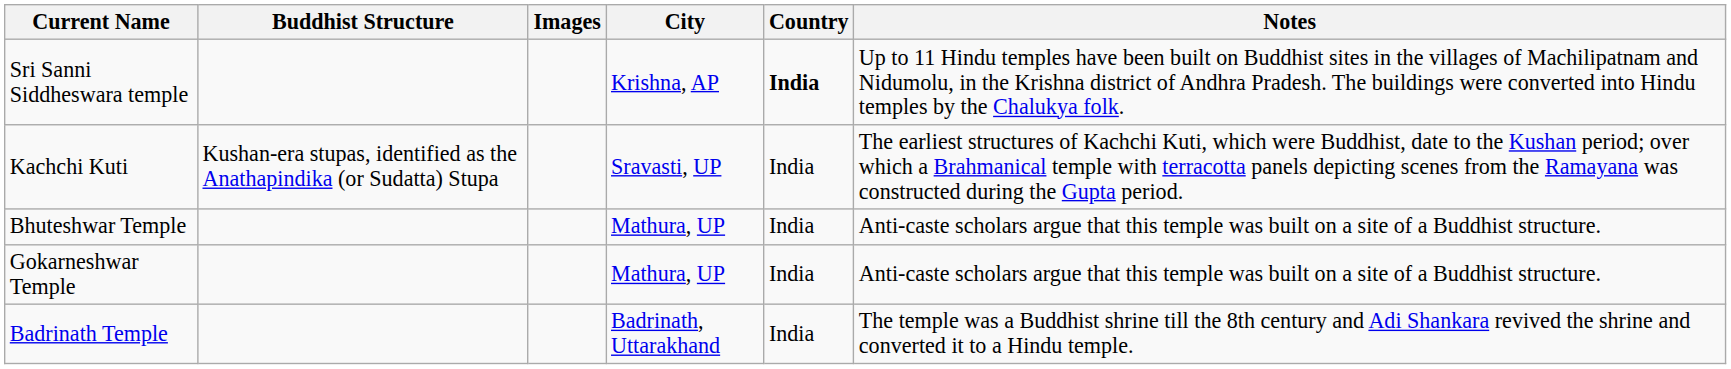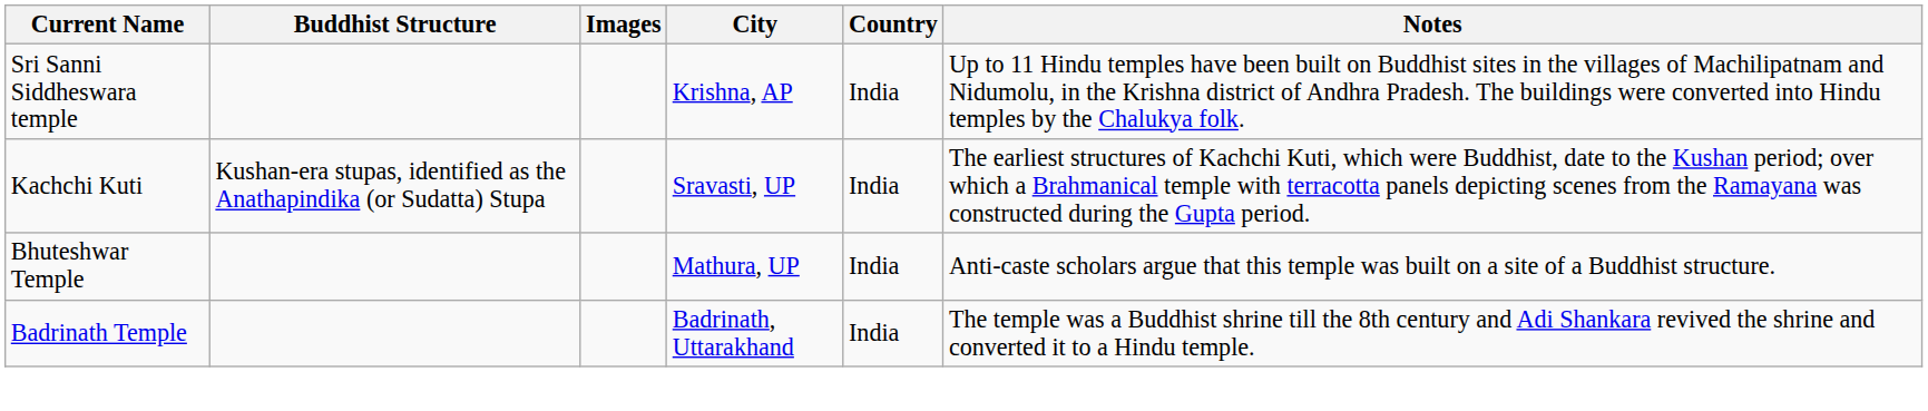 <table class="wikitable plainrowheaders sortable" style="text-align:left;">
 <tr>
 <th><strong>Current Name</strong></th>
 <th><strong>Buddhist Structure</strong></th>
 <th><strong>Images</strong></th>
 <th><strong>City</strong></th>
 <th><strong>Country</strong></th>
 <th><strong>Notes</strong></th>
 </tr>
 <tr>
 <td>Sri Sanni Siddheswara temple</td>
 <td></td>
 <td></td>
 <td><a href='#'>Krishna</a>, <a href='#'>AP</a></td>
-<td><strong>India</strong></td>
+<td>India</td>
 <td>Up to 11 Hindu temples have been built on Buddhist sites in the villages of Machilipatnam and Nidumolu, in the Krishna district of Andhra Pradesh. The buildings were converted into Hindu temples by the <a href='#'>Chalukya folk</a>.</td>
 </tr>
 <tr>
 <td>Kachchi Kuti</td>
 <td>Kushan-era stupas, identified as the <a href='#'>Anathapindika</a> (or Sudatta) Stupa</td>
 <td></td>
 <td><a href='#'>Sravasti</a>, <a href='#'>UP</a></td>
 <td>India</td>
 <td>The earliest structures of Kachchi Kuti, which were Buddhist, date to the <a href='#'>Kushan</a> period; over which a <a href='#'>Brahmanical</a> temple with <a href='#'>terracotta</a> panels depicting scenes from the <a href='#'>Ramayana</a> was constructed during the <a href='#'>Gupta</a> period.</td>
 </tr>
 <tr>
 <td>Bhuteshwar Temple</td>
 <td></td>
 <td></td>
 <td><a href='#'>Mathura</a>, <a href='#'>UP</a></td>
 <td>India</td>
 <td>Anti-caste scholars argue that this temple was built on a site of a Buddhist structure.</td>
 </tr>
 <tr>
-<td>Gokarneshwar Temple</td>
-<td></td>
-<td></td>
-<td><a href='#'>Mathura</a>, <a href='#'>UP</a></td>
-<td>India</td>
-<td>Anti-caste scholars argue that this temple was built on a site of a Buddhist structure.</td>
-</tr>
-<tr>
 <td><a href='#'>Badrinath Temple</a></td>
 <td></td>
 <td></td>
 <td><a href='#'>Badrinath</a>, <a href='#'>Uttarakhand</a></td>
 <td>India</td>
 <td>The temple was a Buddhist shrine till the 8th century and <a href='#'>Adi Shankara</a> revived the shrine and converted it to a Hindu temple.</td>
 </tr>
 </table>
